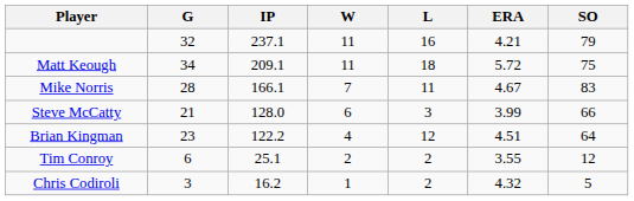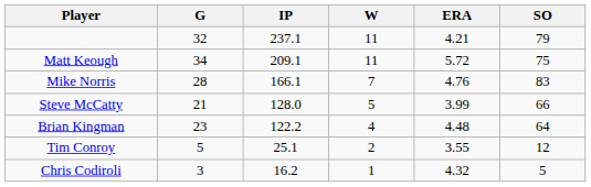 <table class="wikitable sortable">
 <tr>
 <th bgcolor="#DDDDFF" width="16%">Player</th>
 <th bgcolor="#DDDDFF" width="9%">G</th>
 <th bgcolor="#DDDDFF" width="9%">IP</th>
 <th bgcolor="#DDDDFF" width="9%">W</th>
-<th bgcolor="#DDDDFF" width="9%">L</th>
 <th bgcolor="#DDDDFF" width="9%">ERA</th>
 <th bgcolor="#DDDDFF" width="9%">SO</th>
 </tr>
 <tr align="center">
 <td></td>
 <td>32</td>
 <td>237.1</td>
 <td>11</td>
-<td>16</td>
 <td>4.21</td>
 <td>79</td>
 </tr>
 <tr align="center">
 <td><a href='#'>Matt Keough</a></td>
 <td>34</td>
 <td>209.1</td>
 <td>11</td>
-<td>18</td>
 <td>5.72</td>
 <td>75</td>
 </tr>
 <tr align=center>
 <td><a href='#'>Mike Norris</a></td>
 <td>28</td>
 <td>166.1</td>
 <td>7</td>
-<td>11</td>
-<td>4.67</td>
+<td>4.76</td>
 <td>83</td>
 </tr>
 <tr align=center>
 <td><a href='#'>Steve McCatty</a></td>
 <td>21</td>
 <td>128.0</td>
-<td>6</td>
-<td>3</td>
+<td>5</td>
 <td>3.99</td>
 <td>66</td>
 </tr>
 <tr align=center>
 <td><a href='#'>Brian Kingman</a></td>
 <td>23</td>
 <td>122.2</td>
 <td>4</td>
-<td>12</td>
-<td>4.51</td>
+<td>4.48</td>
 <td>64</td>
 </tr>
 <tr align=center>
 <td><a href='#'>Tim Conroy</a></td>
-<td>6</td>
+<td>5</td>
 <td>25.1</td>
-<td>2</td>
 <td>2</td>
 <td>3.55</td>
 <td>12</td>
 </tr>
 <tr align=center>
 <td><a href='#'>Chris Codiroli</a></td>
 <td>3</td>
 <td>16.2</td>
 <td>1</td>
-<td>2</td>
 <td>4.32</td>
 <td>5</td>
 </tr>
 </table>
